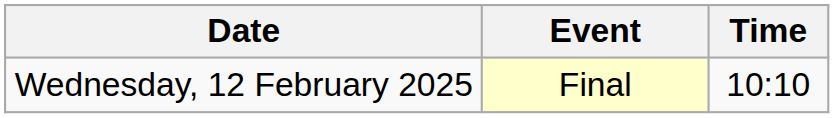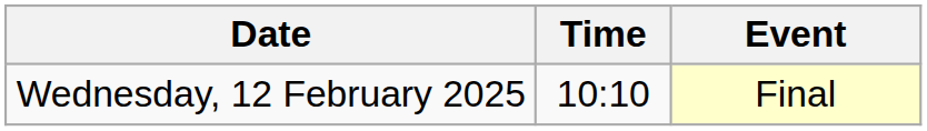 <table class = "wikitable" style="text-align:center;">
 <tr>
 <th width=220>Date</th>
+<th width=50>Time</th>
 <th width=100>Event</th>
-<th width=50>Time</th>
 </tr>
 <tr>
 <td>Wednesday, 12 February 2025</td>
+<td>10:10</td>
 <td bgcolor=ffffcc>Final</td>
-<td>10:10</td>
 </tr>
 </table>
